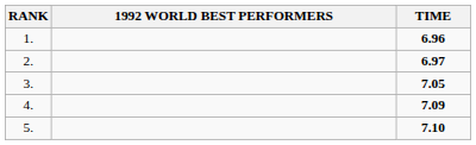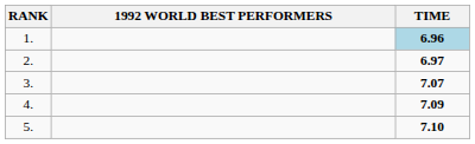 <table class="wikitable" style="border-collapse: collapse; font-size: 90%;">
 <tr>
 <th>RANK</th>
 <th align="center" style="width: 25em">1992 WORLD BEST PERFORMERS</th>
 <th align="center" style="width: 5em">TIME</th>
 </tr>
 <tr>
 <td align="center">1.</td>
 <td></td>
-<td align="center"><strong>6.96</strong></td>
+<td align="center" style="background: lightblue;"><strong>6.96</strong></td>
 </tr>
 <tr>
 <td align="center">2.</td>
 <td></td>
 <td align="center"><strong>6.97</strong></td>
 </tr>
 <tr>
 <td align="center">3.</td>
 <td></td>
-<td align="center"><strong>7.05</strong></td>
+<td align="center"><strong>7.07</strong></td>
 </tr>
 <tr>
 <td align="center">4.</td>
 <td></td>
 <td align="center"><strong>7.09</strong></td>
 </tr>
 <tr>
 <td align="center">5.</td>
 <td></td>
 <td align="center"><strong>7.10</strong></td>
 </tr>
 </table>
